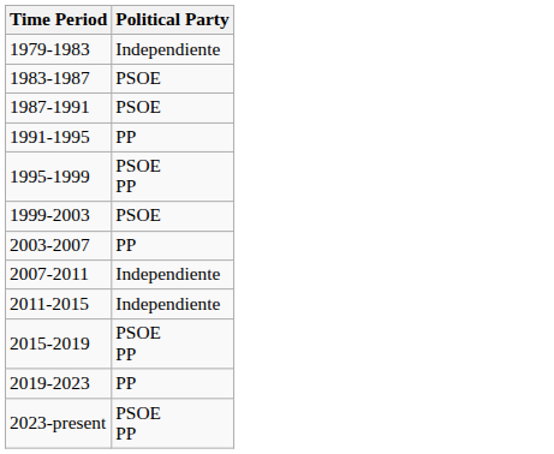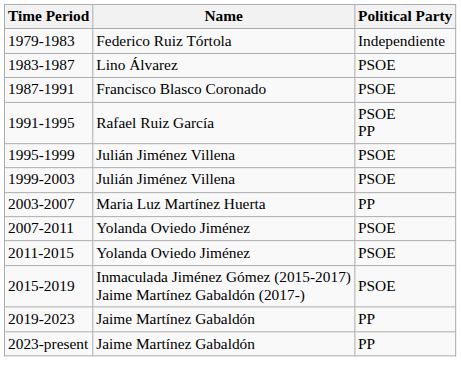 <table class="wikitable">
 <tr>
 <th>Time Period</th>
+<th>Name</th>
 <th>Political Party</th>
 </tr>
 <tr>
 <td>1979-1983</td>
+<td>Federico Ruiz Tórtola</td>
 <td>Independiente</td>
 </tr>
 <tr>
 <td>1983-1987</td>
+<td>Lino Álvarez</td>
 <td>PSOE</td>
 </tr>
 <tr>
 <td>1987-1991</td>
+<td>Francisco Blasco Coronado</td>
 <td>PSOE</td>
 </tr>
 <tr>
 <td>1991-1995</td>
-<td>PP</td>
+<td>Rafael Ruiz García</td>
+<td>PSOE<br>PP</td>
 </tr>
 <tr>
 <td>1995-1999</td>
-<td>PSOE<br>PP</td>
+<td>Julián Jiménez Villena</td>
+<td>PSOE</td>
 </tr>
 <tr>
 <td>1999-2003</td>
+<td>Julián Jiménez Villena</td>
 <td>PSOE</td>
 </tr>
 <tr>
 <td>2003-2007</td>
+<td>Maria Luz Martínez Huerta</td>
 <td>PP</td>
 </tr>
 <tr>
 <td>2007-2011</td>
-<td>Independiente</td>
+<td>Yolanda Oviedo Jiménez</td>
+<td>PSOE</td>
 </tr>
 <tr>
 <td>2011-2015</td>
-<td>Independiente</td>
+<td>Yolanda Oviedo Jiménez</td>
+<td>PSOE</td>
 </tr>
 <tr>
 <td>2015-2019</td>
-<td>PSOE<br>PP</td>
+<td>Inmaculada Jiménez Gómez (2015-2017)<br>Jaime Martínez Gabaldón (2017-)</td>
+<td>PSOE</td>
 </tr>
 <tr>
 <td>2019-2023</td>
+<td>Jaime Martínez Gabaldón</td>
 <td>PP</td>
 </tr>
 <tr>
 <td>2023-present</td>
-<td>PSOE<br>PP</td>
+<td>Jaime Martínez Gabaldón</td>
+<td>PP</td>
 </tr>
 </table>
